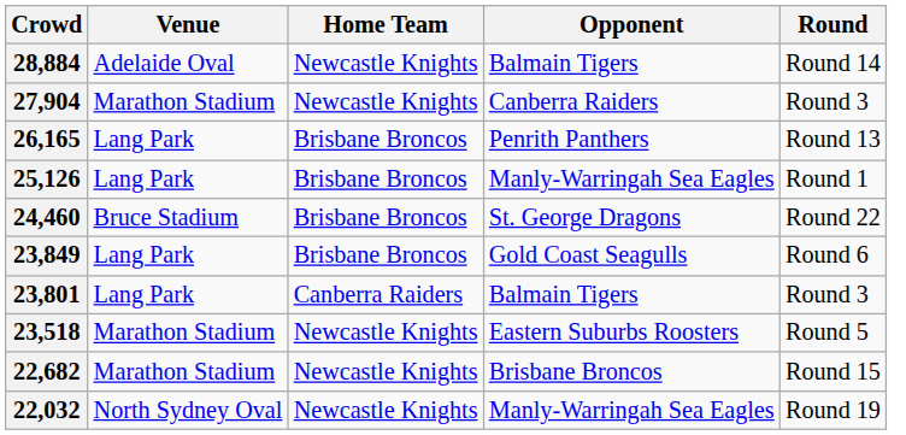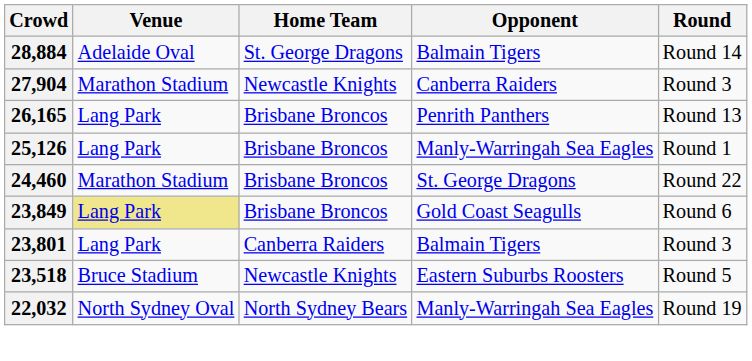 <table class="wikitable" style="text-align:left;">
 <tr>
 <th>Crowd</th>
 <th>Venue</th>
 <th>Home Team</th>
 <th>Opponent</th>
 <th>Round</th>
 </tr>
 <tr>
 <th>28,884</th>
 <td><a href='#'>Adelaide Oval</a></td>
-<td> <a href='#'>Newcastle Knights</a></td>
+<td> <a href='#'>St. George Dragons</a></td>
 <td> <a href='#'>Balmain Tigers</a></td>
 <td>Round 14</td>
 </tr>
 <tr>
 <th>27,904</th>
 <td><a href='#'>Marathon Stadium</a></td>
 <td> <a href='#'>Newcastle Knights</a></td>
 <td> <a href='#'>Canberra Raiders</a></td>
 <td>Round 3</td>
 </tr>
 <tr>
 <th>26,165</th>
 <td><a href='#'>Lang Park</a></td>
 <td> <a href='#'>Brisbane Broncos</a></td>
 <td> <a href='#'>Penrith Panthers</a></td>
 <td>Round 13</td>
 </tr>
 <tr>
 <th>25,126</th>
 <td><a href='#'>Lang Park</a></td>
 <td> <a href='#'>Brisbane Broncos</a></td>
 <td> <a href='#'>Manly-Warringah Sea Eagles</a></td>
 <td>Round 1</td>
 </tr>
 <tr>
 <th>24,460</th>
-<td><a href='#'>Bruce Stadium</a></td>
+<td><a href='#'>Marathon Stadium</a></td>
 <td> <a href='#'>Brisbane Broncos</a></td>
 <td> <a href='#'>St. George Dragons</a></td>
 <td>Round 22</td>
 </tr>
 <tr>
 <th>23,849</th>
-<td><a href='#'>Lang Park</a></td>
+<td style="background: khaki;"><a href='#'>Lang Park</a></td>
 <td> <a href='#'>Brisbane Broncos</a></td>
 <td> <a href='#'>Gold Coast Seagulls</a></td>
 <td>Round 6</td>
 </tr>
 <tr>
 <th>23,801</th>
 <td><a href='#'>Lang Park</a></td>
 <td> <a href='#'>Canberra Raiders</a></td>
 <td> <a href='#'>Balmain Tigers</a></td>
 <td>Round 3</td>
 </tr>
 <tr>
 <th>23,518</th>
-<td><a href='#'>Marathon Stadium</a></td>
+<td><a href='#'>Bruce Stadium</a></td>
 <td> <a href='#'>Newcastle Knights</a></td>
 <td> <a href='#'>Eastern Suburbs Roosters</a></td>
 <td>Round 5</td>
 </tr>
 <tr>
-<th>22,682</th>
-<td><a href='#'>Marathon Stadium</a></td>
-<td> <a href='#'>Newcastle Knights</a></td>
-<td> <a href='#'>Brisbane Broncos</a></td>
-<td>Round 15</td>
-</tr>
-<tr>
 <th>22,032</th>
 <td><a href='#'>North Sydney Oval</a></td>
-<td> <a href='#'>Newcastle Knights</a></td>
+<td> <a href='#'>North Sydney Bears</a></td>
 <td> <a href='#'>Manly-Warringah Sea Eagles</a></td>
 <td>Round 19</td>
 </tr>
 </table>
